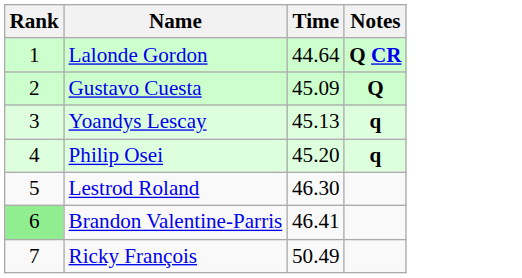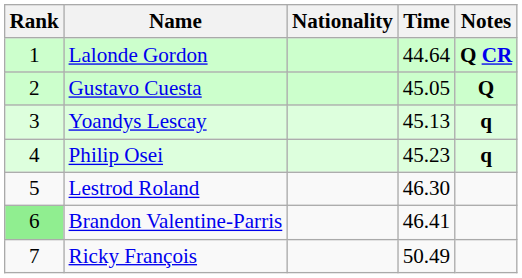 <table class="wikitable sortable" style="text-align:center">
 <tr>
 <th>Rank</th>
 <th>Name</th>
+<th>Nationality</th>
 <th>Time</th>
 <th>Notes</th>
 </tr>
 <tr bgcolor=ccffcc>
 <td align=center>1</td>
 <td align=left><a href='#'>Lalonde Gordon</a></td>
+<td align=left></td>
 <td>44.64</td>
 <td><strong>Q</strong> <strong><a href='#'>CR</a></strong></td>
 </tr>
 <tr bgcolor=ccffcc>
 <td align=center>2</td>
 <td align=left><a href='#'>Gustavo Cuesta</a></td>
-<td>45.09</td>
+<td align=left></td>
+<td>45.05</td>
 <td><strong>Q</strong></td>
 </tr>
 <tr bgcolor=ddffdd>
 <td align=center>3</td>
 <td align=left><a href='#'>Yoandys Lescay</a></td>
+<td align=left></td>
 <td>45.13</td>
 <td><strong>q</strong></td>
 </tr>
 <tr bgcolor=ddffdd>
 <td align=center>4</td>
 <td align=left><a href='#'>Philip Osei</a></td>
-<td>45.20</td>
+<td align=left></td>
+<td>45.23</td>
 <td><strong>q</strong></td>
 </tr>
 <tr>
 <td align=center>5</td>
 <td align=left><a href='#'>Lestrod Roland</a></td>
+<td align=left></td>
 <td>46.30</td>
 <td></td>
 </tr>
 <tr>
 <td align=center style="background: lightgreen;">6</td>
 <td align=left><a href='#'>Brandon Valentine-Parris</a></td>
+<td align=left></td>
 <td>46.41</td>
 <td></td>
 </tr>
 <tr>
 <td align=center>7</td>
 <td align=left><a href='#'>Ricky François</a></td>
+<td align=left></td>
 <td>50.49</td>
 <td></td>
 </tr>
 </table>
